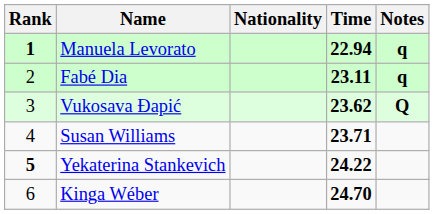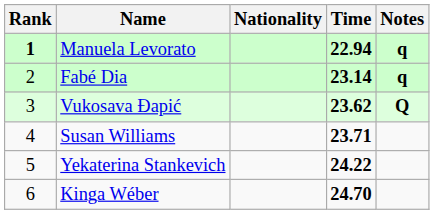 <table class="wikitable sortable" style="text-align:center">
 <tr>
 <th>Rank</th>
 <th>Name</th>
 <th>Nationality</th>
 <th>Time</th>
 <th>Notes</th>
 </tr>
 <tr bgcolor=ccffcc>
 <td><strong>1</strong></td>
 <td align=left><a href='#'>Manuela Levorato</a></td>
 <td align=left></td>
 <td><strong>22.94</strong></td>
 <td><strong>q</strong></td>
 </tr>
 <tr bgcolor=ccffcc>
 <td>2</td>
 <td align=left><a href='#'>Fabé Dia</a></td>
 <td align=left></td>
-<td><strong>23.11</strong></td>
+<td><strong>23.14</strong></td>
 <td><strong>q</strong></td>
 </tr>
 <tr bgcolor=ddffdd>
 <td>3</td>
 <td align=left><a href='#'>Vukosava Đapić</a></td>
 <td align=left></td>
 <td><strong>23.62</strong></td>
 <td><strong>Q</strong></td>
 </tr>
 <tr>
 <td>4</td>
 <td align=left><a href='#'>Susan Williams</a></td>
 <td align=left></td>
 <td><strong>23.71</strong></td>
 <td></td>
 </tr>
 <tr>
-<td><strong>5</strong></td>
+<td>5</td>
 <td align=left><a href='#'>Yekaterina Stankevich</a></td>
 <td align=left></td>
 <td><strong>24.22</strong></td>
 <td></td>
 </tr>
 <tr>
 <td>6</td>
 <td align=left><a href='#'>Kinga Wéber</a></td>
 <td align=left></td>
 <td><strong>24.70</strong></td>
 <td></td>
 </tr>
 </table>
